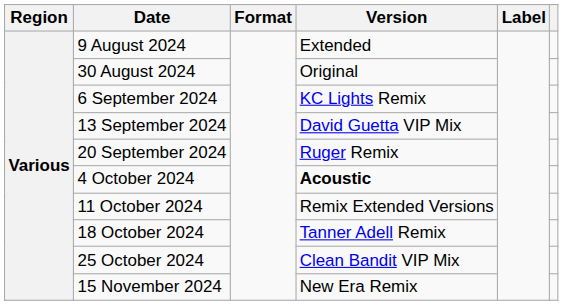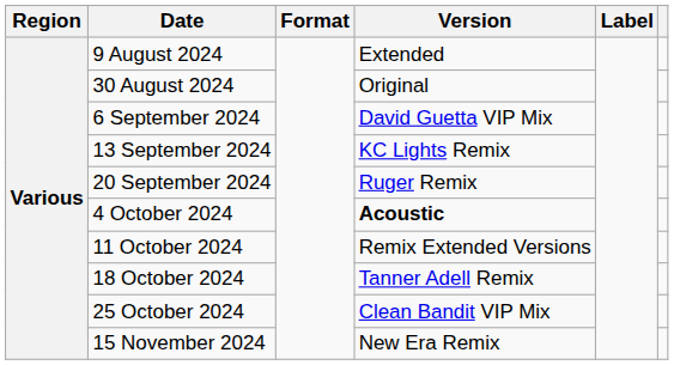 <table class="wikitable plainrowheaders">
 <tr>
 <th scope="col">Region</th>
 <th scope="col">Date</th>
 <th scope="col">Format</th>
 <th scope="col">Version</th>
 <th scope="col">Label</th>
 <th scope="col"></th>
 </tr>
 <tr>
 <th scope="row" rowspan="10">Various</th>
 <td>9 August 2024</td>
 <td rowspan="10"></td>
 <td>Extended</td>
 <td rowspan="10"></td>
 <td style="text-align:center;"></td>
 </tr>
 <tr>
 <td>30 August 2024</td>
 <td>Original</td>
 <td style="text-align:center;"></td>
 </tr>
 <tr>
 <td>6 September 2024</td>
-<td><a href='#'>KC Lights</a> Remix</td>
+<td><a href='#'>David Guetta</a> VIP Mix</td>
 <td style="text-align:center;"></td>
 </tr>
 <tr>
 <td>13 September 2024</td>
-<td><a href='#'>David Guetta</a> VIP Mix</td>
+<td><a href='#'>KC Lights</a> Remix</td>
 <td style="text-align:center;"></td>
 </tr>
 <tr>
 <td>20 September 2024</td>
 <td><a href='#'>Ruger</a> Remix</td>
 <td style="text-align:center;"></td>
 </tr>
 <tr>
 <td>4 October 2024</td>
 <td><strong>Acoustic</strong></td>
 <td style="text-align:center;"></td>
 </tr>
 <tr>
 <td>11 October 2024</td>
 <td>Remix Extended Versions</td>
 <td style="text-align:center;"></td>
 </tr>
 <tr>
 <td>18 October 2024</td>
 <td><a href='#'>Tanner Adell</a> Remix</td>
 <td style="text-align:center;"></td>
 </tr>
 <tr>
 <td>25 October 2024</td>
 <td><a href='#'>Clean Bandit</a> VIP Mix</td>
 <td style="text-align:center;"></td>
 </tr>
 <tr>
 <td>15 November 2024</td>
 <td>New Era Remix</td>
 <td style="text-align:center;"></td>
 </tr>
 </table>
